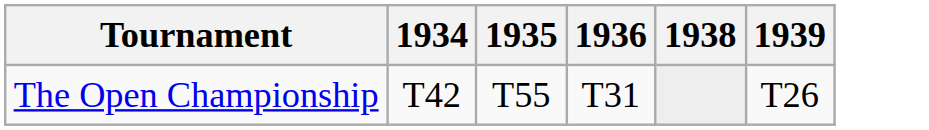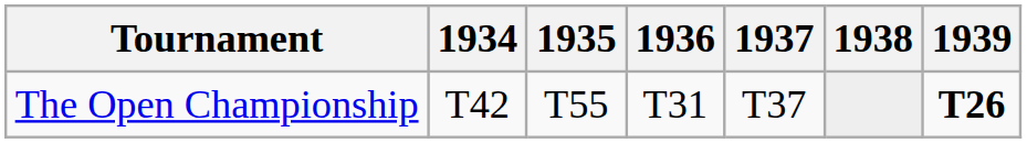 <table class="wikitable" style="font-size:95%;text-align:center;">
 <tr>
 <th>Tournament</th>
 <th>1934</th>
 <th>1935</th>
 <th>1936</th>
+<th>1937</th>
 <th>1938</th>
 <th>1939</th>
 </tr>
 <tr>
 <td align=left><a href='#'>The Open Championship</a></td>
 <td>T42</td>
 <td>T55</td>
 <td>T31</td>
+<td>T37</td>
 <td style="background:#eeeeee;"></td>
-<td>T26</td>
+<td><strong>T26</strong></td>
 </tr>
 </table>
